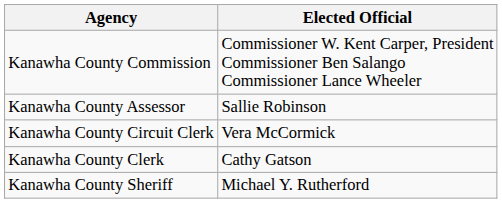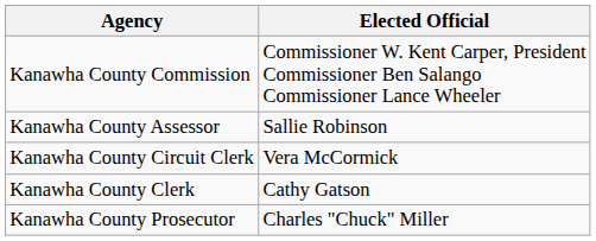 <table class="wikitable">
 <tr>
 <th>Agency</th>
 <th>Elected Official</th>
 </tr>
 <tr>
 <td>Kanawha County Commission</td>
 <td>Commissioner W. Kent Carper, President<br> Commissioner Ben Salango<br> Commissioner Lance Wheeler</td>
 </tr>
 <tr>
 <td>Kanawha County Assessor</td>
 <td>Sallie Robinson</td>
 </tr>
 <tr>
 <td>Kanawha County Circuit Clerk</td>
 <td>Vera McCormick</td>
 </tr>
 <tr>
 <td>Kanawha County Clerk</td>
 <td>Cathy Gatson</td>
 </tr>
 <tr>
-<td>Kanawha County Sheriff</td>
-<td>Michael Y. Rutherford</td>
+<td>Kanawha County Prosecutor</td>
+<td>Charles "Chuck" Miller</td>
 </tr>
 </table>
